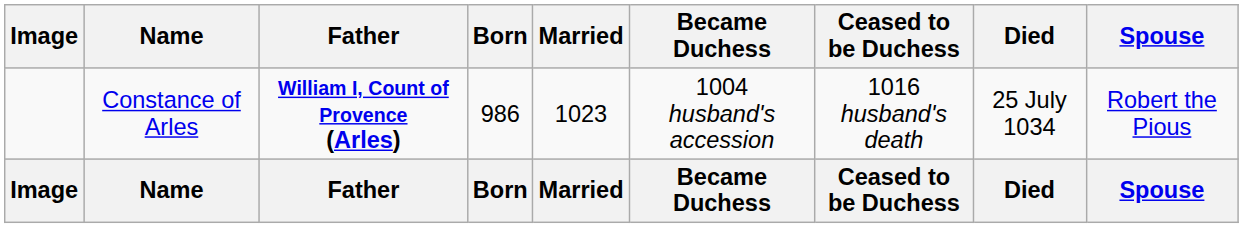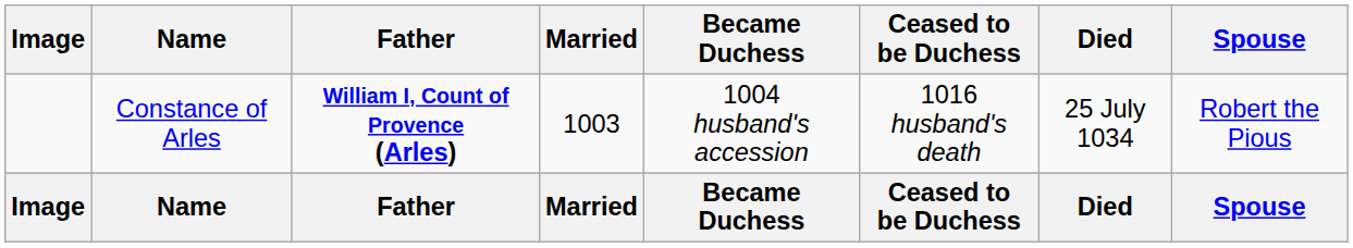 <table width=95% class="wikitable">
 <tr>
 <th>Image</th>
 <th>Name</th>
 <th>Father</th>
-<th>Born</th>
 <th>Married</th>
 <th>Became<br>Duchess</th>
 <th>Ceased to<br>be Duchess</th>
 <th>Died</th>
 <th><a href='#'>Spouse</a></th>
 </tr>
 <tr>
 <td align="center"></td>
 <td align="center"><a href='#'>Constance of Arles</a></td>
 <td align="center"><strong><small><a href='#'>William I, Count of Provence</a></small><br>(<a href='#'>Arles</a>)</strong></td>
-<td align=center>986</td>
-<td align="center">1023</td>
+<td align="center">1003</td>
 <td align="center">1004<br><em>husband's accession</em></td>
 <td align="center">1016<br><em>husband's death</em></td>
 <td align="center">25 July 1034</td>
 <td align="center"><a href='#'>Robert the Pious</a></td>
 </tr>
 <tr>
 <th>Image</th>
 <th>Name</th>
 <th>Father</th>
-<th>Born</th>
 <th>Married</th>
 <th>Became<br>Duchess</th>
 <th>Ceased to<br>be Duchess</th>
 <th>Died</th>
 <th><a href='#'>Spouse</a></th>
 </tr>
 </table>
